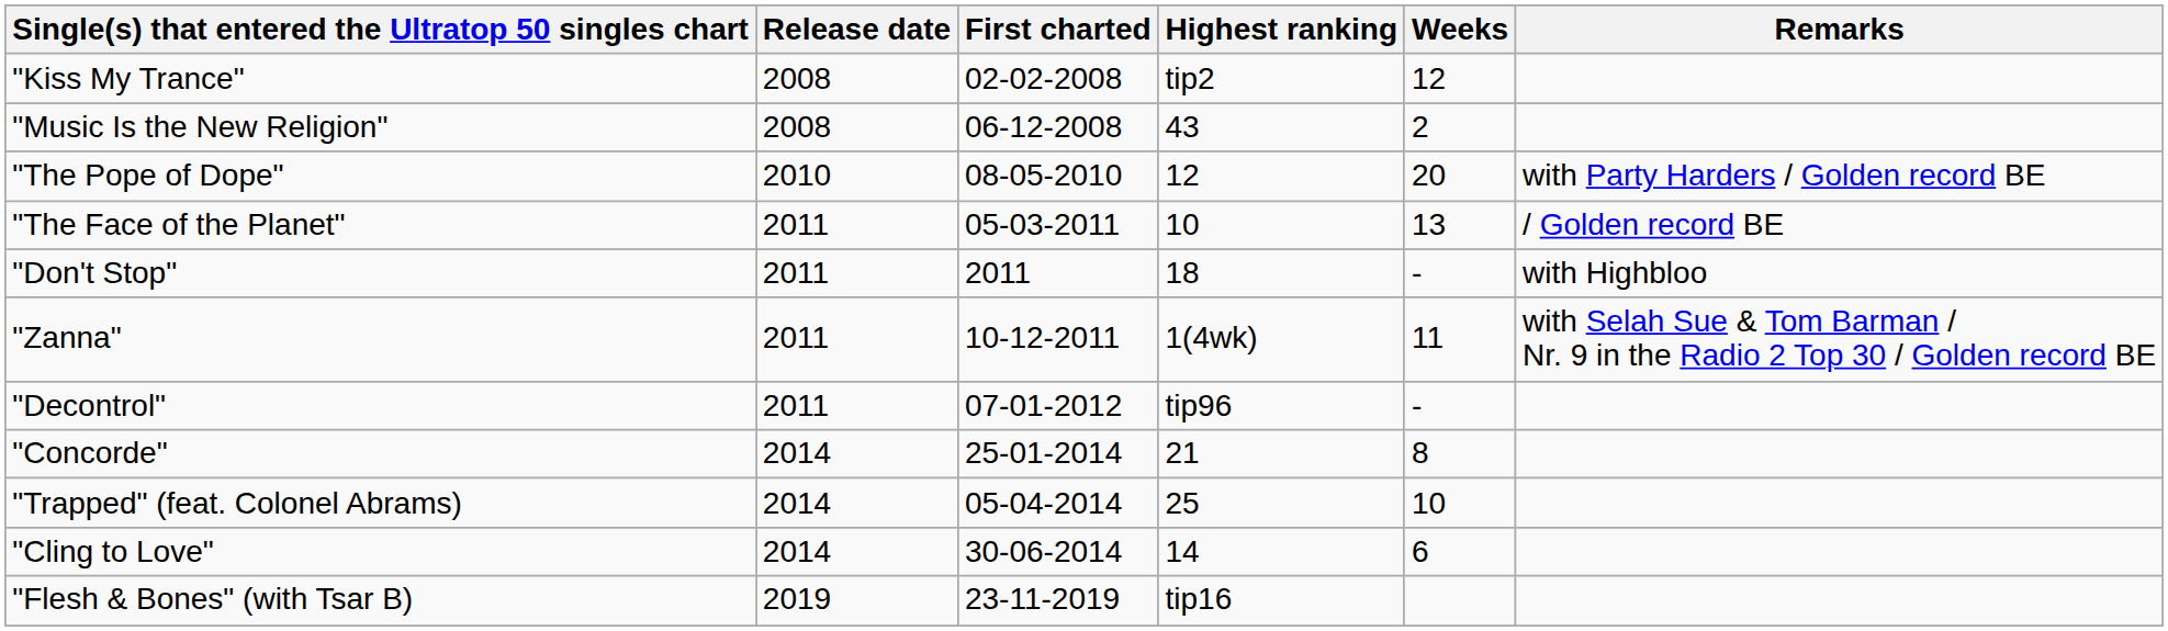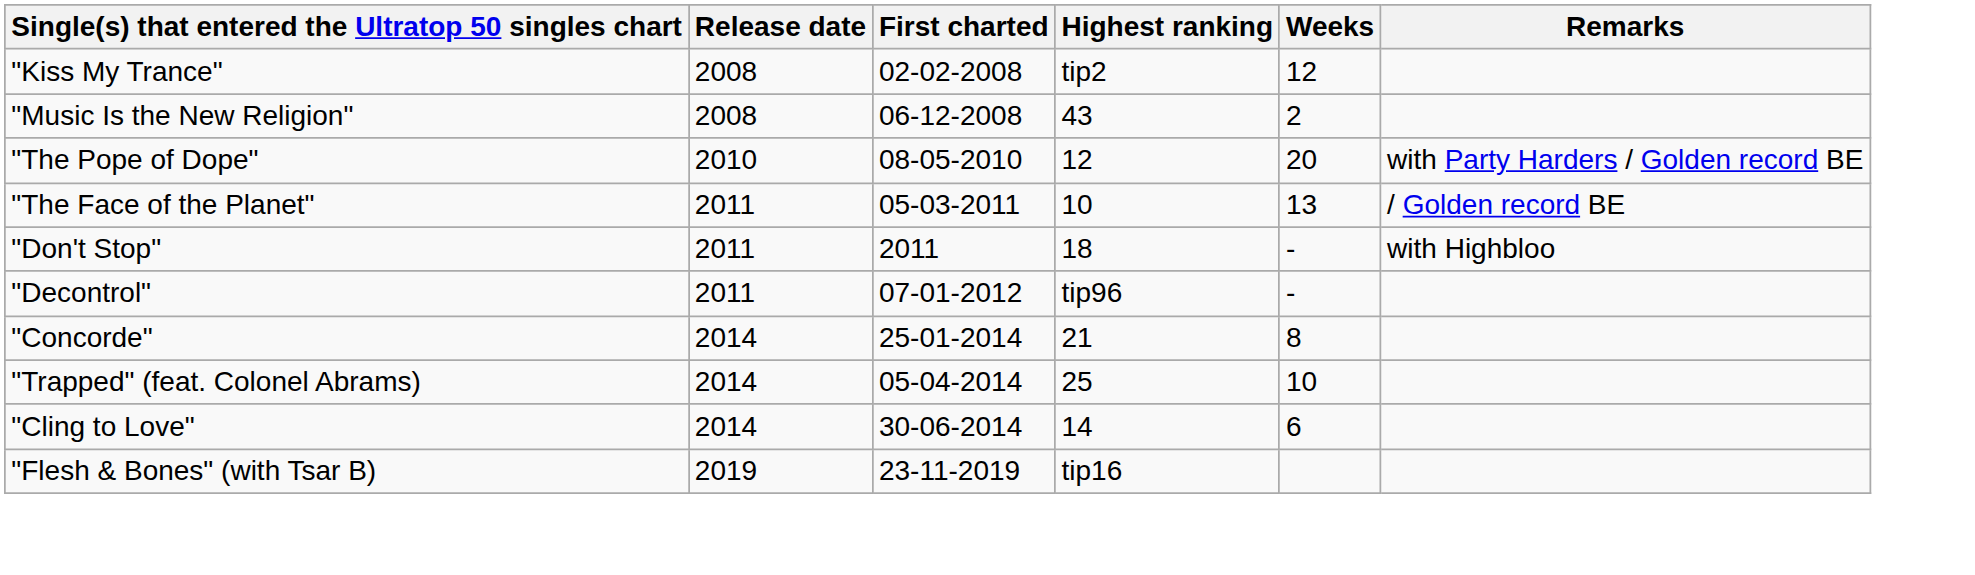 <table class="wikitable">
 <tr>
 <th>Single(s) that entered the <a href='#'>Ultratop 50</a> singles chart</th>
 <th>Release date</th>
 <th>First charted</th>
 <th>Highest ranking</th>
 <th>Weeks</th>
 <th>Remarks</th>
 </tr>
 <tr>
 <td align="left">"Kiss My Trance"</td>
 <td>2008</td>
 <td>02-02-2008</td>
 <td>tip2</td>
 <td>12</td>
 <td></td>
 </tr>
 <tr>
 <td align="left">"Music Is the New Religion"</td>
 <td>2008</td>
 <td>06-12-2008</td>
 <td>43</td>
 <td>2</td>
 <td></td>
 </tr>
 <tr>
 <td align="left">"The Pope of Dope"</td>
 <td>2010</td>
 <td>08-05-2010</td>
 <td>12</td>
 <td>20</td>
 <td>with <a href='#'>Party Harders</a> / <a href='#'>Golden record</a> BE</td>
 </tr>
 <tr>
 <td align="left">"The Face of the Planet"</td>
 <td>2011</td>
 <td>05-03-2011</td>
 <td>10</td>
 <td>13</td>
 <td>/ <a href='#'>Golden record</a> BE</td>
 </tr>
 <tr>
 <td align="left">"Don't Stop"</td>
 <td>2011</td>
 <td>2011</td>
 <td>18</td>
 <td>-</td>
 <td>with Highbloo</td>
 </tr>
 <tr>
-<td align="left">"Zanna"</td>
-<td>2011</td>
-<td>10-12-2011</td>
-<td>1(4wk)</td>
-<td>11</td>
-<td>with <a href='#'>Selah Sue</a> & <a href='#'>Tom Barman</a> /<br>Nr. 9 in the <a href='#'>Radio 2 Top 30</a> / <a href='#'>Golden record</a> BE</td>
-</tr>
-<tr>
 <td align="left">"Decontrol"</td>
 <td>2011</td>
 <td>07-01-2012</td>
 <td>tip96</td>
 <td>-</td>
 <td></td>
 </tr>
 <tr>
 <td align="left">"Concorde"</td>
 <td>2014</td>
 <td>25-01-2014</td>
 <td>21</td>
 <td>8</td>
 <td></td>
 </tr>
 <tr>
 <td align="left">"Trapped" (feat. Colonel Abrams)</td>
 <td>2014</td>
 <td>05-04-2014</td>
 <td>25</td>
 <td>10</td>
 <td></td>
 </tr>
 <tr>
 <td align="left">"Cling to Love"</td>
 <td>2014</td>
 <td>30-06-2014</td>
 <td>14</td>
 <td>6</td>
 <td></td>
 </tr>
 <tr>
 <td align="left">"Flesh & Bones" (with Tsar B)</td>
 <td>2019</td>
 <td>23-11-2019</td>
 <td>tip16</td>
 <td></td>
 <td></td>
 </tr>
 </table>
